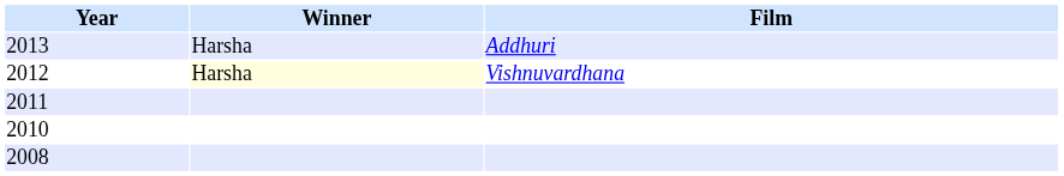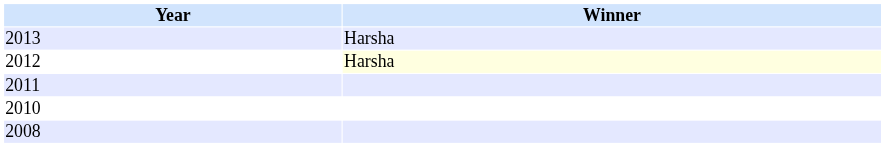 <table cellspacing="1" cellpadding="1" border="0" width="50%">
 <tr bgcolor="#d1e4fd">
 <th>Year</th>
 <th>Winner</th>
-<th>Film</th>
 </tr>
 <tr bgcolor="#e4e8ff">
 <td>2013</td>
 <td>Harsha</td>
-<td><em><a href='#'>Addhuri</a></em></td>
 </tr>
 <tr>
 <td>2012</td>
 <td style="background: lightyellow;">Harsha</td>
-<td><em><a href='#'>Vishnuvardhana</a></em> </td>
 </tr>
 <tr bgcolor="#e4e8ff">
 <td>2011</td>
-<td></td>
 <td></td>
 </tr>
 <tr>
 <td>2010</td>
 <td></td>
-<td></td>
 </tr>
 <tr bgcolor="#e4e8ff">
 <td>2008</td>
 <td></td>
-<td></td>
 </tr>
 </table>
